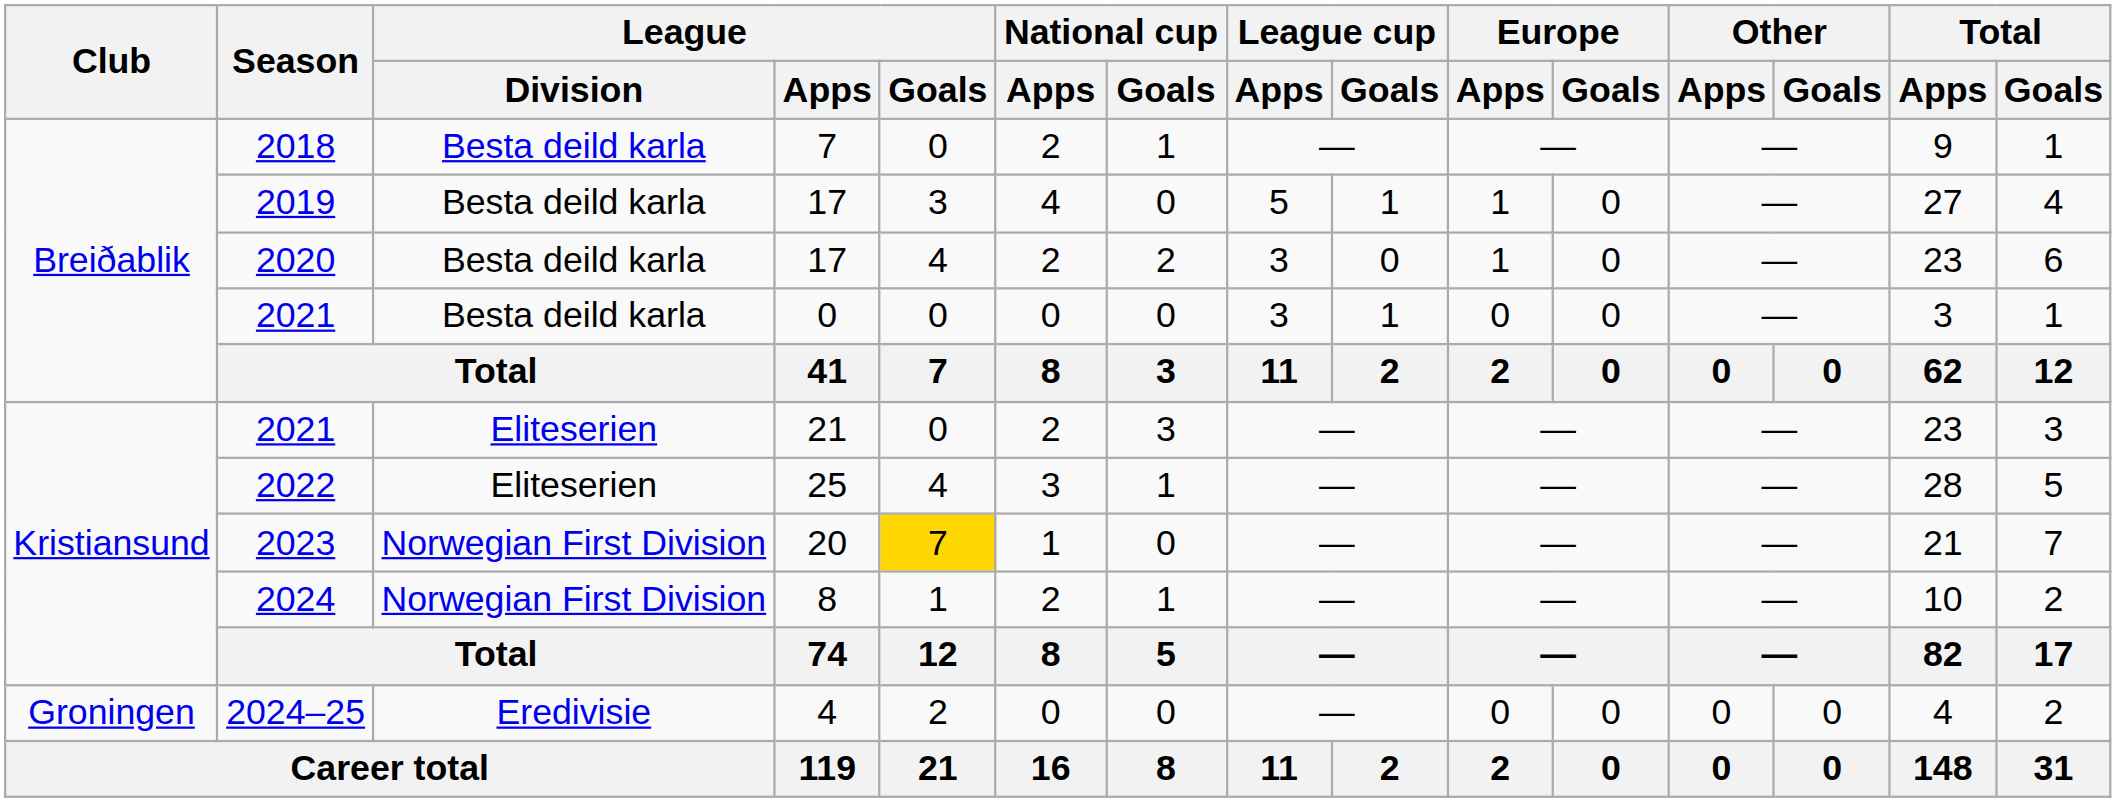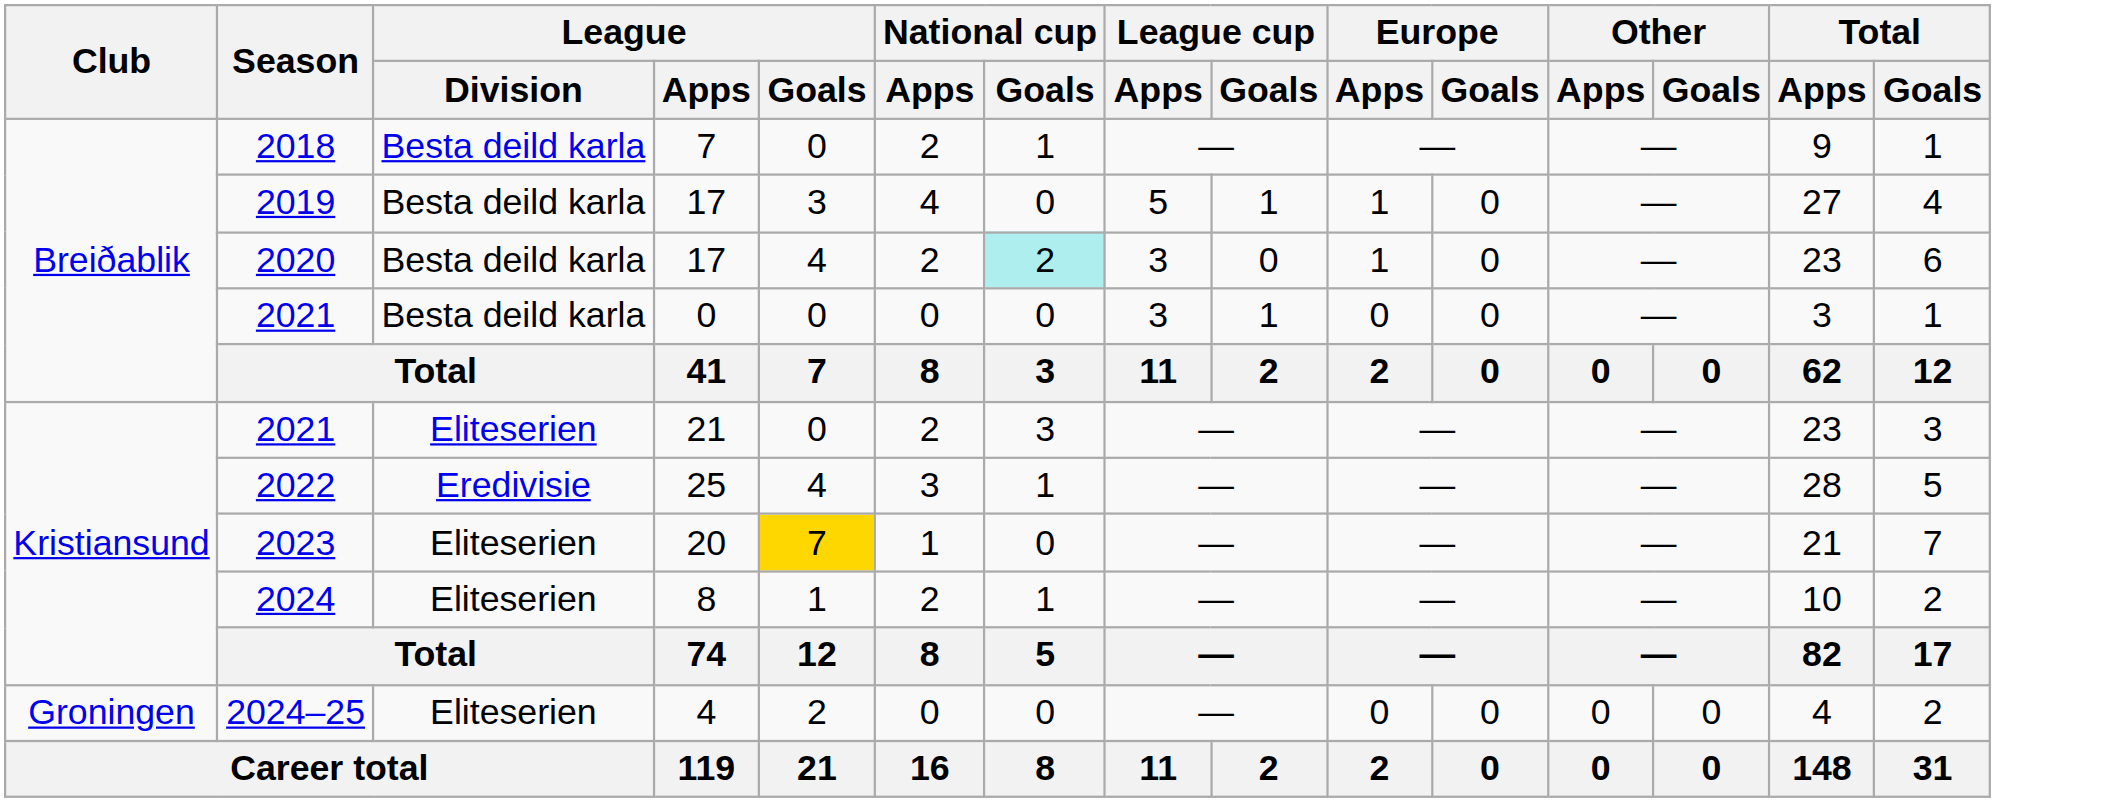 <table class="wikitable" style="text-align:center">
 <tr>
 <th rowspan="2">Club</th>
 <th rowspan="2">Season</th>
 <th colspan="3">League</th>
 <th colspan="2">National cup</th>
 <th colspan="2">League cup</th>
 <th colspan="2">Europe</th>
 <th colspan="2">Other</th>
 <th colspan="2">Total</th>
 </tr>
 <tr>
 <th>Division</th>
 <th>Apps</th>
 <th>Goals</th>
 <th>Apps</th>
 <th>Goals</th>
 <th>Apps</th>
 <th>Goals</th>
 <th>Apps</th>
 <th>Goals</th>
 <th>Apps</th>
 <th>Goals</th>
 <th>Apps</th>
 <th>Goals</th>
 </tr>
 <tr>
 <td rowspan="5"><a href='#'>Breiðablik</a></td>
 <td><a href='#'>2018</a></td>
 <td><a href='#'>Besta deild karla</a></td>
 <td>7</td>
 <td>0</td>
 <td>2</td>
 <td>1</td>
 <td colspan="2">—</td>
 <td colspan="2">—</td>
 <td colspan="2">—</td>
 <td>9</td>
 <td>1</td>
 </tr>
 <tr>
 <td><a href='#'>2019</a></td>
 <td>Besta deild karla</td>
 <td>17</td>
 <td>3</td>
 <td>4</td>
 <td>0</td>
 <td>5</td>
 <td>1</td>
 <td>1</td>
 <td>0</td>
 <td colspan="2">—</td>
 <td>27</td>
 <td>4</td>
 </tr>
 <tr>
 <td><a href='#'>2020</a></td>
 <td>Besta deild karla</td>
 <td>17</td>
 <td>4</td>
 <td>2</td>
-<td>2</td>
+<td style="background: paleturquoise;">2</td>
 <td>3</td>
 <td>0</td>
 <td>1</td>
 <td>0</td>
 <td colspan="2">—</td>
 <td>23</td>
 <td>6</td>
 </tr>
 <tr>
 <td><a href='#'>2021</a></td>
 <td>Besta deild karla</td>
 <td>0</td>
 <td>0</td>
 <td>0</td>
 <td>0</td>
 <td>3</td>
 <td>1</td>
 <td>0</td>
 <td>0</td>
 <td colspan="2">—</td>
 <td>3</td>
 <td>1</td>
 </tr>
 <tr>
 <th colspan="2">Total</th>
 <th>41</th>
 <th>7</th>
 <th>8</th>
 <th>3</th>
 <th>11</th>
 <th>2</th>
 <th>2</th>
 <th>0</th>
 <th>0</th>
 <th>0</th>
 <th>62</th>
 <th>12</th>
 </tr>
 <tr>
 <td rowspan="5"><a href='#'>Kristiansund</a></td>
 <td><a href='#'>2021</a></td>
 <td><a href='#'>Eliteserien</a></td>
 <td>21</td>
 <td>0</td>
 <td>2</td>
 <td>3</td>
 <td colspan="2">—</td>
 <td colspan="2">—</td>
 <td colspan="2">—</td>
 <td>23</td>
 <td>3</td>
 </tr>
 <tr>
 <td><a href='#'>2022</a></td>
-<td>Eliteserien</td>
+<td><a href='#'>Eredivisie</a></td>
 <td>25</td>
 <td>4</td>
 <td>3</td>
 <td>1</td>
 <td colspan="2">—</td>
 <td colspan="2">—</td>
 <td colspan="2">—</td>
 <td>28</td>
 <td>5</td>
 </tr>
 <tr>
 <td><a href='#'>2023</a></td>
-<td><a href='#'>Norwegian First Division</a></td>
+<td>Eliteserien</td>
 <td>20</td>
 <td style="background: gold;">7</td>
 <td>1</td>
 <td>0</td>
 <td colspan="2">—</td>
 <td colspan="2">—</td>
 <td colspan="2">—</td>
 <td>21</td>
 <td>7</td>
 </tr>
 <tr>
 <td><a href='#'>2024</a></td>
-<td><a href='#'>Norwegian First Division</a></td>
+<td>Eliteserien</td>
 <td>8</td>
 <td>1</td>
 <td>2</td>
 <td>1</td>
 <td colspan="2">—</td>
 <td colspan="2">—</td>
 <td colspan="2">—</td>
 <td>10</td>
 <td>2</td>
 </tr>
 <tr>
 <th colspan="2">Total</th>
 <th>74</th>
 <th>12</th>
 <th>8</th>
 <th>5</th>
 <th colspan="2">—</th>
 <th colspan="2">—</th>
 <th colspan="2">—</th>
 <th>82</th>
 <th>17</th>
 </tr>
 <tr>
 <td><a href='#'>Groningen</a></td>
 <td><a href='#'>2024–25</a></td>
-<td><a href='#'>Eredivisie</a></td>
+<td>Eliteserien</td>
 <td>4</td>
 <td>2</td>
 <td>0</td>
 <td>0</td>
 <td colspan="2">—</td>
 <td>0</td>
 <td>0</td>
 <td>0</td>
 <td>0</td>
 <td>4</td>
 <td>2</td>
 </tr>
 <tr>
 <th colspan="3">Career total</th>
 <th>119</th>
 <th>21</th>
 <th>16</th>
 <th>8</th>
 <th>11</th>
 <th>2</th>
 <th>2</th>
 <th>0</th>
 <th>0</th>
 <th>0</th>
 <th>148</th>
 <th>31</th>
 </tr>
 </table>
